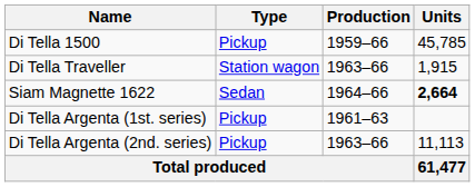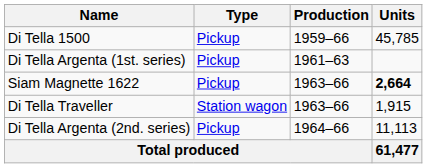 <table class="wikitable sortable">
 <tr>
 <th>Name</th>
 <th>Type</th>
 <th>Production</th>
 <th>Units</th>
 </tr>
 <tr>
 <td>Di Tella 1500</td>
 <td><a href='#'>Pickup</a></td>
 <td>1959–66</td>
 <td>45,785</td>
 </tr>
 <tr>
+<td>Di Tella Argenta (1st. series)</td>
+<td><a href='#'>Pickup</a></td>
+<td>1961–63</td>
+<td></td>
+</tr>
+<tr>
+<td>Siam Magnette 1622</td>
+<td><a href='#'>Pickup</a></td>
+<td>1963–66</td>
+<td><strong>2,664</strong></td>
+</tr>
+<tr>
 <td>Di Tella Traveller</td>
 <td><a href='#'>Station wagon</a></td>
 <td>1963–66</td>
 <td>1,915</td>
 </tr>
 <tr>
-<td>Siam Magnette 1622</td>
-<td><a href='#'>Sedan</a></td>
-<td>1964–66</td>
-<td><strong>2,664</strong></td>
-</tr>
-<tr>
-<td>Di Tella Argenta (1st. series)</td>
-<td><a href='#'>Pickup</a></td>
-<td>1961–63</td>
-<td></td>
-</tr>
-<tr>
 <td>Di Tella Argenta (2nd. series)</td>
 <td><a href='#'>Pickup</a></td>
-<td>1963–66</td>
+<td>1964–66</td>
 <td>11,113</td>
 </tr>
 <tr>
 <th colspan=3>Total produced</th>
 <th>61,477</th>
 </tr>
 </table>
